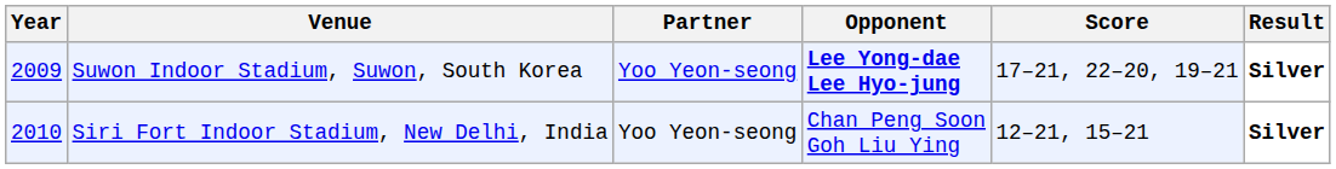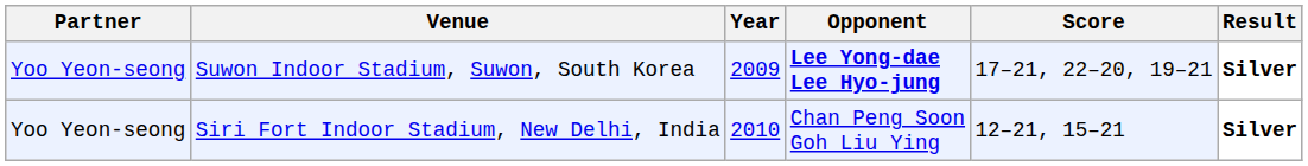 <table class="sortable wikitable" style="font-size: 90%;">
 <tr>
+<th>Partner</th>
+<th>Venue</th>
 <th>Year</th>
-<th>Venue</th>
-<th>Partner</th>
 <th>Opponent</th>
 <th>Score</th>
 <th>Result</th>
 </tr>
 <tr style="background:#ECF2FF">
+<td align="left"> <a href='#'>Yoo Yeon-seong</a></td>
+<td align="left"><a href='#'>Suwon Indoor Stadium</a>, <a href='#'>Suwon</a>, South Korea</td>
 <td align="center"><a href='#'>2009</a></td>
-<td align="left"><a href='#'>Suwon Indoor Stadium</a>, <a href='#'>Suwon</a>, South Korea</td>
-<td align="left"> <a href='#'>Yoo Yeon-seong</a></td>
 <td align="left"><strong> <a href='#'>Lee Yong-dae</a><br> <a href='#'>Lee Hyo-jung</a></strong></td>
 <td align="left">17–21, 22–20, 19–21</td>
 <td style="text-align:left; background:white"> <strong>Silver</strong></td>
 </tr>
 <tr style="background:#ECF2FF">
+<td align="left"> Yoo Yeon-seong</td>
+<td align="left"><a href='#'>Siri Fort Indoor Stadium</a>, <a href='#'>New Delhi</a>, India</td>
 <td align="center"><a href='#'>2010</a></td>
-<td align="left"><a href='#'>Siri Fort Indoor Stadium</a>, <a href='#'>New Delhi</a>, India</td>
-<td align="left"> Yoo Yeon-seong</td>
 <td align="left"> <a href='#'>Chan Peng Soon</a><br> <a href='#'>Goh Liu Ying</a></td>
 <td align="left">12–21, 15–21</td>
 <td style="text-align:left; background:white"> <strong>Silver</strong></td>
 </tr>
 </table>
